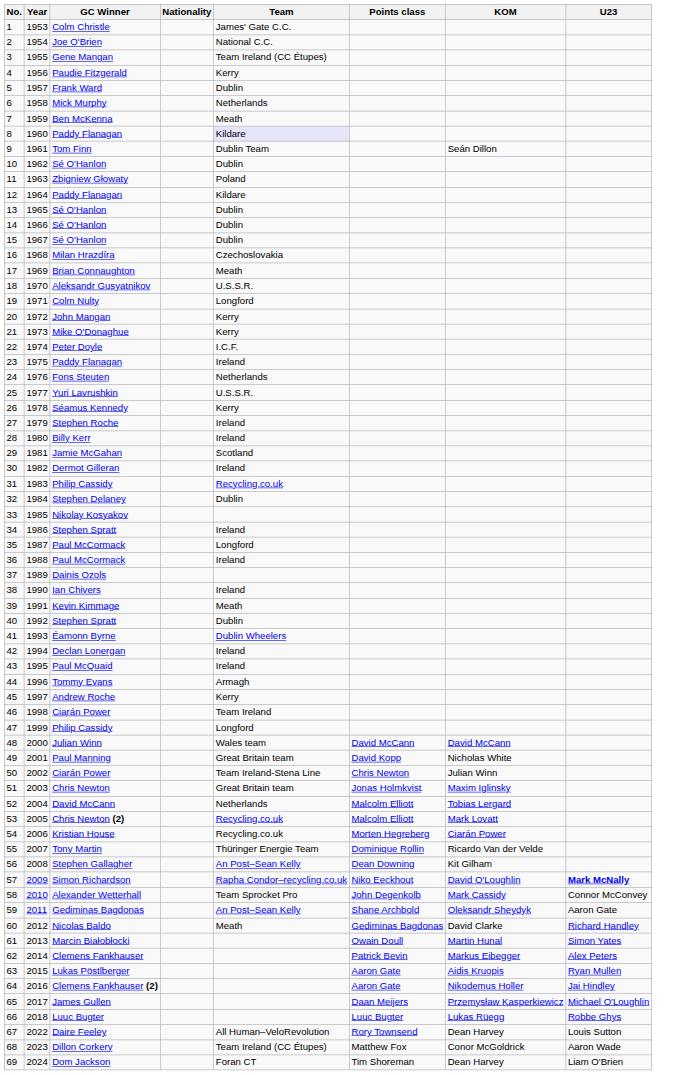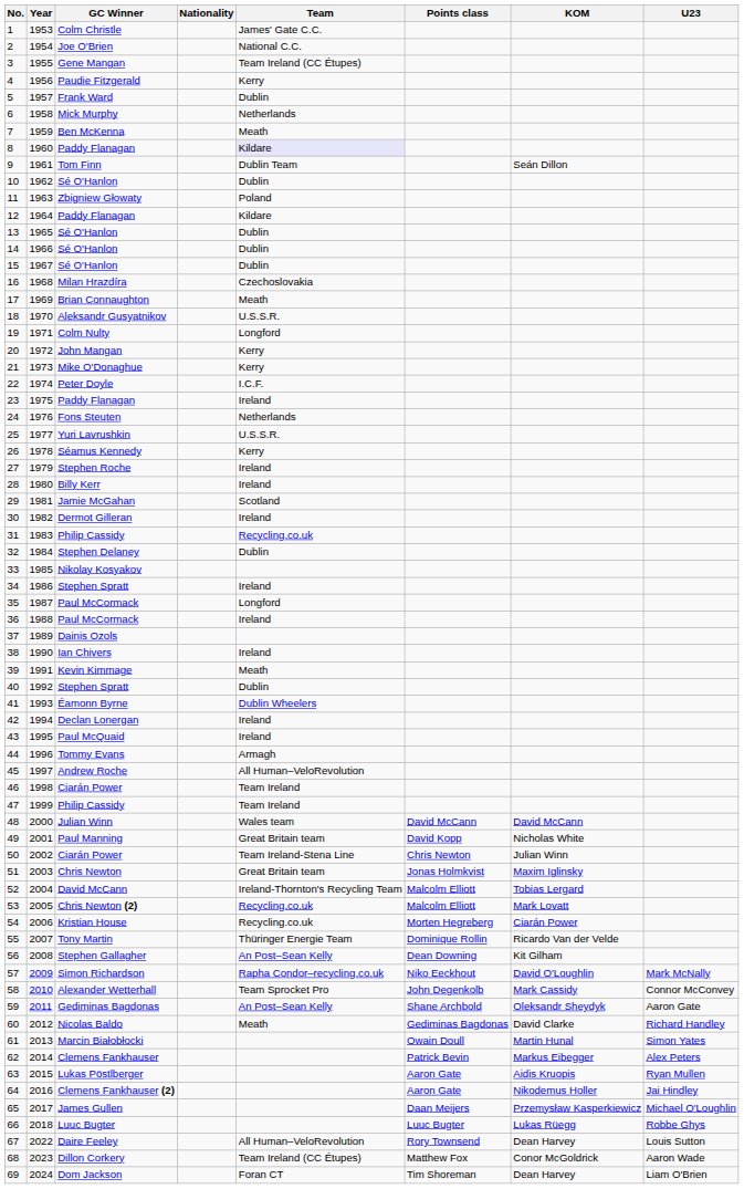 <table class="wikitable sortable">
 <tr>
 <th>No.</th>
 <th>Year</th>
 <th>GC Winner</th>
 <th>Nationality</th>
 <th>Team</th>
 <th>Points class</th>
 <th>KOM</th>
 <th>U23</th>
 </tr>
 <tr>
 <td>1</td>
 <td>1953</td>
 <td><a href='#'>Colm Christle</a></td>
 <td></td>
 <td>James' Gate C.C.</td>
 <td></td>
 <td></td>
 <td></td>
 </tr>
 <tr>
 <td>2</td>
 <td>1954</td>
 <td><a href='#'>Joe O'Brien</a></td>
 <td></td>
 <td>National C.C.</td>
 <td></td>
 <td></td>
 <td></td>
 </tr>
 <tr>
 <td>3</td>
 <td>1955</td>
 <td><a href='#'>Gene Mangan</a></td>
 <td></td>
 <td>Team Ireland (CC Étupes)</td>
 <td></td>
 <td></td>
 <td></td>
 </tr>
 <tr>
 <td>4</td>
 <td>1956</td>
 <td><a href='#'>Paudie Fitzgerald</a></td>
 <td></td>
 <td>Kerry</td>
 <td></td>
 <td></td>
 <td></td>
 </tr>
 <tr>
 <td>5</td>
 <td>1957</td>
 <td><a href='#'>Frank Ward</a></td>
 <td></td>
 <td>Dublin</td>
 <td></td>
 <td></td>
 <td></td>
 </tr>
 <tr>
 <td>6</td>
 <td>1958</td>
 <td><a href='#'>Mick Murphy</a></td>
 <td></td>
 <td>Netherlands</td>
 <td></td>
 <td></td>
 <td></td>
 </tr>
 <tr>
 <td>7</td>
 <td>1959</td>
 <td><a href='#'>Ben McKenna</a></td>
 <td></td>
 <td>Meath</td>
 <td></td>
 <td></td>
 <td></td>
 </tr>
 <tr>
 <td>8</td>
 <td>1960</td>
 <td><a href='#'>Paddy Flanagan</a></td>
 <td></td>
 <td style="background: lavender;">Kildare</td>
 <td></td>
 <td></td>
 <td></td>
 </tr>
 <tr>
 <td>9</td>
 <td>1961</td>
 <td><a href='#'>Tom Finn</a></td>
 <td></td>
 <td>Dublin Team</td>
 <td></td>
 <td>Seán Dillon </td>
 <td></td>
 </tr>
 <tr>
 <td>10</td>
 <td>1962</td>
 <td><a href='#'>Sé O'Hanlon</a></td>
 <td></td>
 <td>Dublin</td>
 <td></td>
 <td></td>
 <td></td>
 </tr>
 <tr>
 <td>11</td>
 <td>1963</td>
 <td><a href='#'>Zbigniew Głowaty</a></td>
 <td></td>
 <td>Poland</td>
 <td></td>
 <td></td>
 <td></td>
 </tr>
 <tr>
 <td>12</td>
 <td>1964</td>
 <td><a href='#'>Paddy Flanagan</a> </td>
 <td></td>
 <td>Kildare</td>
 <td></td>
 <td></td>
 <td></td>
 </tr>
 <tr>
 <td>13</td>
 <td>1965</td>
 <td><a href='#'>Sé O'Hanlon</a> </td>
 <td></td>
 <td>Dublin</td>
 <td></td>
 <td></td>
 <td></td>
 </tr>
 <tr>
 <td>14</td>
 <td>1966</td>
 <td><a href='#'>Sé O'Hanlon</a> </td>
 <td></td>
 <td>Dublin</td>
 <td></td>
 <td></td>
 <td></td>
 </tr>
 <tr>
 <td>15</td>
 <td>1967</td>
 <td><a href='#'>Sé O'Hanlon</a> </td>
 <td></td>
 <td>Dublin</td>
 <td></td>
 <td></td>
 <td></td>
 </tr>
 <tr>
 <td>16</td>
 <td>1968</td>
 <td><a href='#'>Milan Hrazdíra</a></td>
 <td></td>
 <td>Czechoslovakia</td>
 <td></td>
 <td></td>
 <td></td>
 </tr>
 <tr>
 <td>17</td>
 <td>1969</td>
 <td><a href='#'>Brian Connaughton</a></td>
 <td></td>
 <td>Meath</td>
 <td></td>
 <td></td>
 <td></td>
 </tr>
 <tr>
 <td>18</td>
 <td>1970</td>
 <td><a href='#'>Aleksandr Gusyatnikov</a></td>
 <td></td>
 <td>U.S.S.R.</td>
 <td></td>
 <td></td>
 <td></td>
 </tr>
 <tr>
 <td>19</td>
 <td>1971</td>
 <td><a href='#'>Colm Nulty</a></td>
 <td></td>
 <td>Longford</td>
 <td></td>
 <td></td>
 <td></td>
 </tr>
 <tr>
 <td>20</td>
 <td>1972</td>
 <td><a href='#'>John Mangan</a></td>
 <td></td>
 <td>Kerry</td>
 <td></td>
 <td></td>
 <td></td>
 </tr>
 <tr>
 <td>21</td>
 <td>1973</td>
 <td><a href='#'>Mike O'Donaghue</a></td>
 <td></td>
 <td>Kerry</td>
 <td></td>
 <td></td>
 <td></td>
 </tr>
 <tr>
 <td>22</td>
 <td>1974</td>
 <td><a href='#'>Peter Doyle</a></td>
 <td></td>
 <td>I.C.F.</td>
 <td></td>
 <td></td>
 <td></td>
 </tr>
 <tr>
 <td>23</td>
 <td>1975</td>
 <td><a href='#'>Paddy Flanagan</a> </td>
 <td></td>
 <td>Ireland</td>
 <td></td>
 <td></td>
 <td></td>
 </tr>
 <tr>
 <td>24</td>
 <td>1976</td>
 <td><a href='#'>Fons Steuten</a></td>
 <td></td>
 <td>Netherlands</td>
 <td></td>
 <td></td>
 <td></td>
 </tr>
 <tr>
 <td>25</td>
 <td>1977</td>
 <td><a href='#'>Yuri Lavrushkin</a></td>
 <td></td>
 <td>U.S.S.R.</td>
 <td></td>
 <td></td>
 <td></td>
 </tr>
 <tr>
 <td>26</td>
 <td>1978</td>
 <td><a href='#'>Séamus Kennedy</a></td>
 <td></td>
 <td>Kerry</td>
 <td></td>
 <td></td>
 <td></td>
 </tr>
 <tr>
 <td>27</td>
 <td>1979</td>
 <td><a href='#'>Stephen Roche</a></td>
 <td></td>
 <td>Ireland</td>
 <td></td>
 <td></td>
 <td></td>
 </tr>
 <tr>
 <td>28</td>
 <td>1980</td>
 <td><a href='#'>Billy Kerr</a></td>
 <td></td>
 <td>Ireland</td>
 <td></td>
 <td></td>
 <td></td>
 </tr>
 <tr>
 <td>29</td>
 <td>1981</td>
 <td><a href='#'>Jamie McGahan</a></td>
 <td></td>
 <td>Scotland</td>
 <td></td>
 <td></td>
 <td></td>
 </tr>
 <tr>
 <td>30</td>
 <td>1982</td>
 <td><a href='#'>Dermot Gilleran</a></td>
 <td></td>
 <td>Ireland</td>
 <td></td>
 <td></td>
 <td></td>
 </tr>
 <tr>
 <td>31</td>
 <td>1983</td>
 <td><a href='#'>Philip Cassidy</a></td>
 <td></td>
 <td><a href='#'>Recycling.co.uk</a></td>
 <td></td>
 <td></td>
 <td></td>
 </tr>
 <tr>
 <td>32</td>
 <td>1984</td>
 <td><a href='#'>Stephen Delaney</a></td>
 <td></td>
 <td>Dublin</td>
 <td></td>
 <td></td>
 <td></td>
 </tr>
 <tr>
 <td>33</td>
 <td>1985</td>
 <td><a href='#'>Nikolay Kosyakov</a></td>
 <td></td>
 <td></td>
 <td></td>
 <td></td>
 <td></td>
 </tr>
 <tr>
 <td>34</td>
 <td>1986</td>
 <td><a href='#'>Stephen Spratt</a></td>
 <td></td>
 <td>Ireland</td>
 <td></td>
 <td></td>
 <td></td>
 </tr>
 <tr>
 <td>35</td>
 <td>1987</td>
 <td><a href='#'>Paul McCormack</a></td>
 <td></td>
 <td>Longford</td>
 <td></td>
 <td></td>
 <td></td>
 </tr>
 <tr>
 <td>36</td>
 <td>1988</td>
 <td><a href='#'>Paul McCormack</a> </td>
 <td></td>
 <td>Ireland</td>
 <td></td>
 <td></td>
 <td></td>
 </tr>
 <tr>
 <td>37</td>
 <td>1989</td>
 <td><a href='#'>Dainis Ozols</a></td>
 <td></td>
 <td></td>
 <td></td>
 <td></td>
 <td></td>
 </tr>
 <tr>
 <td>38</td>
 <td>1990</td>
 <td><a href='#'>Ian Chivers</a></td>
 <td></td>
 <td>Ireland</td>
 <td></td>
 <td></td>
 <td></td>
 </tr>
 <tr>
 <td>39</td>
 <td>1991</td>
 <td><a href='#'>Kevin Kimmage</a></td>
 <td></td>
 <td>Meath</td>
 <td></td>
 <td></td>
 <td></td>
 </tr>
 <tr>
 <td>40</td>
 <td>1992</td>
 <td><a href='#'>Stephen Spratt</a> </td>
 <td></td>
 <td>Dublin</td>
 <td></td>
 <td></td>
 <td></td>
 </tr>
 <tr>
 <td>41</td>
 <td>1993</td>
 <td><a href='#'>Éamonn Byrne</a></td>
 <td></td>
 <td><a href='#'>Dublin Wheelers</a></td>
 <td></td>
 <td></td>
 <td></td>
 </tr>
 <tr>
 <td>42</td>
 <td>1994</td>
 <td><a href='#'>Declan Lonergan</a></td>
 <td></td>
 <td>Ireland</td>
 <td></td>
 <td></td>
 <td></td>
 </tr>
 <tr>
 <td>43</td>
 <td>1995</td>
 <td><a href='#'>Paul McQuaid</a></td>
 <td></td>
 <td>Ireland</td>
 <td></td>
 <td></td>
 <td></td>
 </tr>
 <tr>
 <td>44</td>
 <td>1996</td>
 <td><a href='#'>Tommy Evans</a></td>
 <td></td>
 <td>Armagh</td>
 <td></td>
 <td></td>
 <td></td>
 </tr>
 <tr>
 <td>45</td>
 <td>1997</td>
 <td><a href='#'>Andrew Roche</a></td>
 <td></td>
-<td>Kerry</td>
+<td>All Human–VeloRevolution</td>
 <td></td>
 <td></td>
 <td></td>
 </tr>
 <tr>
 <td>46</td>
 <td>1998</td>
 <td><a href='#'>Ciarán Power</a></td>
 <td></td>
 <td>Team Ireland</td>
 <td></td>
 <td></td>
 <td></td>
 </tr>
 <tr>
 <td>47</td>
 <td>1999</td>
 <td><a href='#'>Philip Cassidy</a> </td>
 <td></td>
-<td>Longford</td>
+<td>Team Ireland</td>
 <td></td>
 <td></td>
 <td></td>
 </tr>
 <tr>
 <td>48</td>
 <td>2000</td>
 <td><a href='#'>Julian Winn</a></td>
 <td></td>
 <td>Wales team</td>
 <td><a href='#'>David McCann</a> </td>
 <td><a href='#'>David McCann</a> </td>
 <td></td>
 </tr>
 <tr>
 <td>49</td>
 <td>2001</td>
 <td><a href='#'>Paul Manning</a></td>
 <td></td>
 <td>Great Britain team</td>
 <td><a href='#'>David Kopp</a></td>
 <td>Nicholas White </td>
 <td></td>
 </tr>
 <tr>
 <td>50</td>
 <td>2002</td>
 <td><a href='#'>Ciarán Power</a> </td>
 <td></td>
 <td>Team Ireland-Stena Line</td>
 <td><a href='#'>Chris Newton</a> </td>
 <td>Julian Winn </td>
 <td></td>
 </tr>
 <tr>
 <td>51</td>
 <td>2003</td>
 <td><a href='#'>Chris Newton</a></td>
 <td></td>
 <td>Great Britain team</td>
 <td><a href='#'>Jonas Holmkvist</a> </td>
 <td><a href='#'>Maxim Iglinsky</a> </td>
 <td></td>
 </tr>
 <tr>
 <td>52</td>
 <td>2004</td>
 <td><a href='#'>David McCann</a></td>
 <td></td>
-<td>Netherlands</td>
+<td>Ireland-Thornton's Recycling Team</td>
 <td><a href='#'>Malcolm Elliott</a> </td>
 <td><a href='#'>Tobias Lergard</a> </td>
 <td></td>
 </tr>
 <tr>
 <td>53</td>
 <td>2005</td>
 <td><a href='#'>Chris Newton</a> <strong>(2)</strong></td>
 <td></td>
 <td><a href='#'>Recycling.co.uk</a></td>
 <td><a href='#'>Malcolm Elliott</a> </td>
 <td><a href='#'>Mark Lovatt</a> </td>
 <td></td>
 </tr>
 <tr>
 <td>54</td>
 <td>2006</td>
 <td><a href='#'>Kristian House</a></td>
 <td></td>
 <td>Recycling.co.uk</td>
 <td><a href='#'>Morten Hegreberg</a> </td>
 <td><a href='#'>Ciarán Power</a> </td>
 <td></td>
 </tr>
 <tr>
 <td>55</td>
 <td>2007</td>
 <td><a href='#'>Tony Martin</a></td>
 <td></td>
 <td>Thüringer Energie Team</td>
 <td><a href='#'>Dominique Rollin</a> </td>
 <td>Ricardo Van der Velde </td>
 <td></td>
 </tr>
 <tr>
 <td>56</td>
 <td>2008</td>
 <td><a href='#'>Stephen Gallagher</a></td>
 <td></td>
 <td><a href='#'>An Post–Sean Kelly</a></td>
 <td><a href='#'>Dean Downing</a> </td>
 <td>Kit Gilham </td>
 <td></td>
 </tr>
 <tr>
 <td>57</td>
 <td><a href='#'>2009</a></td>
 <td><a href='#'>Simon Richardson</a></td>
 <td></td>
 <td><a href='#'>Rapha Condor–recycling.co.uk</a></td>
 <td><a href='#'>Niko Eeckhout</a> </td>
 <td><a href='#'>David O'Loughlin</a> </td>
-<td><strong><a href='#'>Mark McNally</a> </strong></td>
+<td><a href='#'>Mark McNally</a> </td>
 </tr>
 <tr>
 <td>58</td>
 <td><a href='#'>2010</a></td>
 <td><a href='#'>Alexander Wetterhall</a></td>
 <td></td>
 <td>Team Sprocket Pro</td>
 <td><a href='#'>John Degenkolb</a> </td>
 <td><a href='#'>Mark Cassidy</a> </td>
 <td>Connor McConvey </td>
 </tr>
 <tr>
 <td>59</td>
 <td><a href='#'>2011</a></td>
 <td><a href='#'>Gediminas Bagdonas</a></td>
 <td></td>
 <td><a href='#'>An Post–Sean Kelly</a></td>
 <td><a href='#'>Shane Archbold</a> </td>
 <td><a href='#'>Oleksandr Sheydyk</a> </td>
 <td>Aaron Gate </td>
 </tr>
 <tr>
 <td>60</td>
 <td>2012</td>
 <td><a href='#'>Nicolas Baldo</a></td>
 <td></td>
 <td>Meath</td>
 <td><a href='#'>Gediminas Bagdonas</a> </td>
 <td>David Clarke </td>
 <td><a href='#'>Richard Handley</a> </td>
 </tr>
 <tr>
 <td>61</td>
 <td>2013</td>
 <td><a href='#'>Marcin Białobłocki</a></td>
 <td></td>
 <td></td>
 <td><a href='#'>Owain Doull</a> </td>
 <td><a href='#'>Martin Hunal</a> </td>
 <td><a href='#'>Simon Yates</a> </td>
 </tr>
 <tr>
 <td>62</td>
 <td>2014</td>
 <td><a href='#'>Clemens Fankhauser</a></td>
 <td></td>
 <td></td>
 <td><a href='#'>Patrick Bevin</a> </td>
 <td><a href='#'>Markus Eibegger</a> </td>
 <td><a href='#'>Alex Peters</a> </td>
 </tr>
 <tr>
 <td>63</td>
 <td>2015</td>
 <td><a href='#'>Lukas Pöstlberger</a></td>
 <td></td>
 <td></td>
 <td><a href='#'>Aaron Gate</a> </td>
 <td><a href='#'>Aidis Kruopis</a> </td>
 <td><a href='#'>Ryan Mullen</a> </td>
 </tr>
 <tr>
 <td>64</td>
 <td>2016</td>
 <td><a href='#'>Clemens Fankhauser</a>  <strong>(2)</strong></td>
 <td></td>
 <td></td>
 <td><a href='#'>Aaron Gate</a> </td>
 <td><a href='#'>Nikodemus Holler</a> </td>
 <td><a href='#'>Jai Hindley</a> </td>
 </tr>
 <tr>
 <td>65</td>
 <td>2017</td>
 <td><a href='#'>James Gullen</a></td>
 <td></td>
 <td></td>
 <td><a href='#'>Daan Meijers</a> </td>
 <td><a href='#'>Przemysław Kasperkiewicz</a> </td>
 <td><a href='#'>Michael O'Loughlin</a> </td>
 </tr>
 <tr>
 <td>66</td>
 <td>2018</td>
 <td><a href='#'>Luuc Bugter</a></td>
 <td></td>
 <td></td>
 <td><a href='#'>Luuc Bugter</a> </td>
 <td><a href='#'>Lukas Rüegg</a> </td>
 <td><a href='#'>Robbe Ghys</a> </td>
 </tr>
 <tr>
 <td>67</td>
 <td>2022</td>
 <td><a href='#'>Daire Feeley</a></td>
 <td></td>
 <td>All Human–VeloRevolution</td>
 <td><a href='#'>Rory Townsend</a> </td>
 <td>Dean Harvey </td>
 <td>Louis Sutton </td>
 </tr>
 <tr>
 <td>68</td>
 <td>2023</td>
 <td><a href='#'>Dillon Corkery</a></td>
 <td></td>
 <td>Team Ireland (CC Étupes)</td>
 <td>Matthew Fox </td>
 <td>Conor McGoldrick </td>
 <td>Aaron Wade </td>
 </tr>
 <tr>
 <td>69</td>
 <td>2024</td>
 <td><a href='#'>Dom Jackson</a></td>
 <td></td>
 <td>Foran CT</td>
 <td>Tim Shoreman </td>
 <td>Dean Harvey </td>
 <td>Liam O'Brien </td>
 </tr>
 </table>
